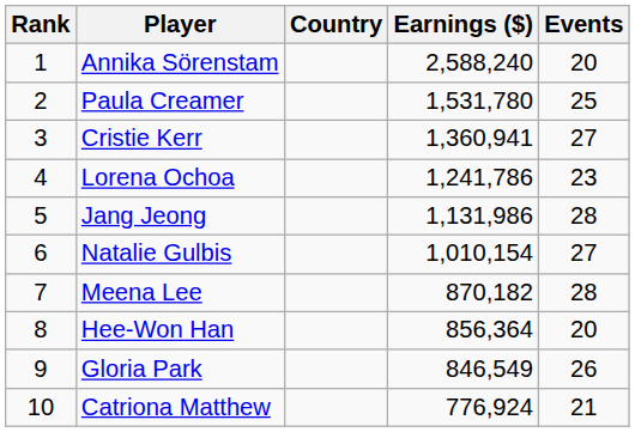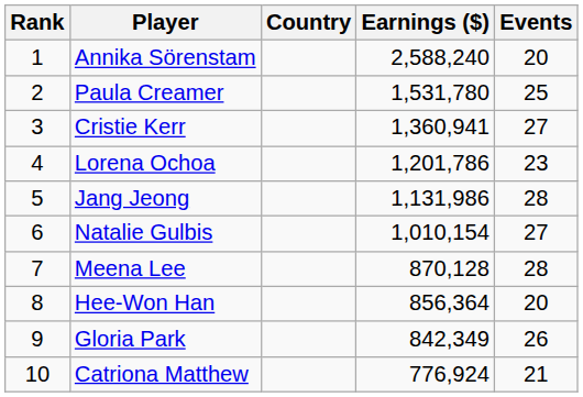 <table class=wikitable style=text-align:center>
 <tr>
 <th>Rank</th>
 <th>Player</th>
 <th>Country</th>
 <th>Earnings ($)</th>
 <th>Events</th>
 </tr>
 <tr>
 <td>1</td>
 <td align=left><a href='#'>Annika Sörenstam</a></td>
 <td align=left></td>
 <td align=right>2,588,240</td>
 <td>20</td>
 </tr>
 <tr>
 <td>2</td>
 <td align=left><a href='#'>Paula Creamer</a></td>
 <td align=left></td>
 <td align=right>1,531,780</td>
 <td>25</td>
 </tr>
 <tr>
 <td>3</td>
 <td align=left><a href='#'>Cristie Kerr</a></td>
 <td align=left></td>
 <td align=right>1,360,941</td>
 <td>27</td>
 </tr>
 <tr>
 <td>4</td>
 <td align=left><a href='#'>Lorena Ochoa</a></td>
 <td align=left></td>
-<td align=right>1,241,786</td>
+<td align=right>1,201,786</td>
 <td>23</td>
 </tr>
 <tr>
 <td>5</td>
 <td align=left><a href='#'>Jang Jeong</a></td>
 <td align=left></td>
 <td align=right>1,131,986</td>
 <td>28</td>
 </tr>
 <tr>
 <td>6</td>
 <td align=left><a href='#'>Natalie Gulbis</a></td>
 <td align=left></td>
 <td align=right>1,010,154</td>
 <td>27</td>
 </tr>
 <tr>
 <td>7</td>
 <td align=left><a href='#'>Meena Lee</a></td>
 <td align=left></td>
-<td align=right>870,182</td>
+<td align=right>870,128</td>
 <td>28</td>
 </tr>
 <tr>
 <td>8</td>
 <td align=left><a href='#'>Hee-Won Han</a></td>
 <td align=left></td>
 <td align=right>856,364</td>
 <td>20</td>
 </tr>
 <tr>
 <td>9</td>
 <td align=left><a href='#'>Gloria Park</a></td>
 <td align=left></td>
-<td align=right>846,549</td>
+<td align=right>842,349</td>
 <td>26</td>
 </tr>
 <tr>
 <td>10</td>
 <td align=left><a href='#'>Catriona Matthew</a></td>
 <td align=left></td>
 <td align=right>776,924</td>
 <td>21</td>
 </tr>
 </table>
